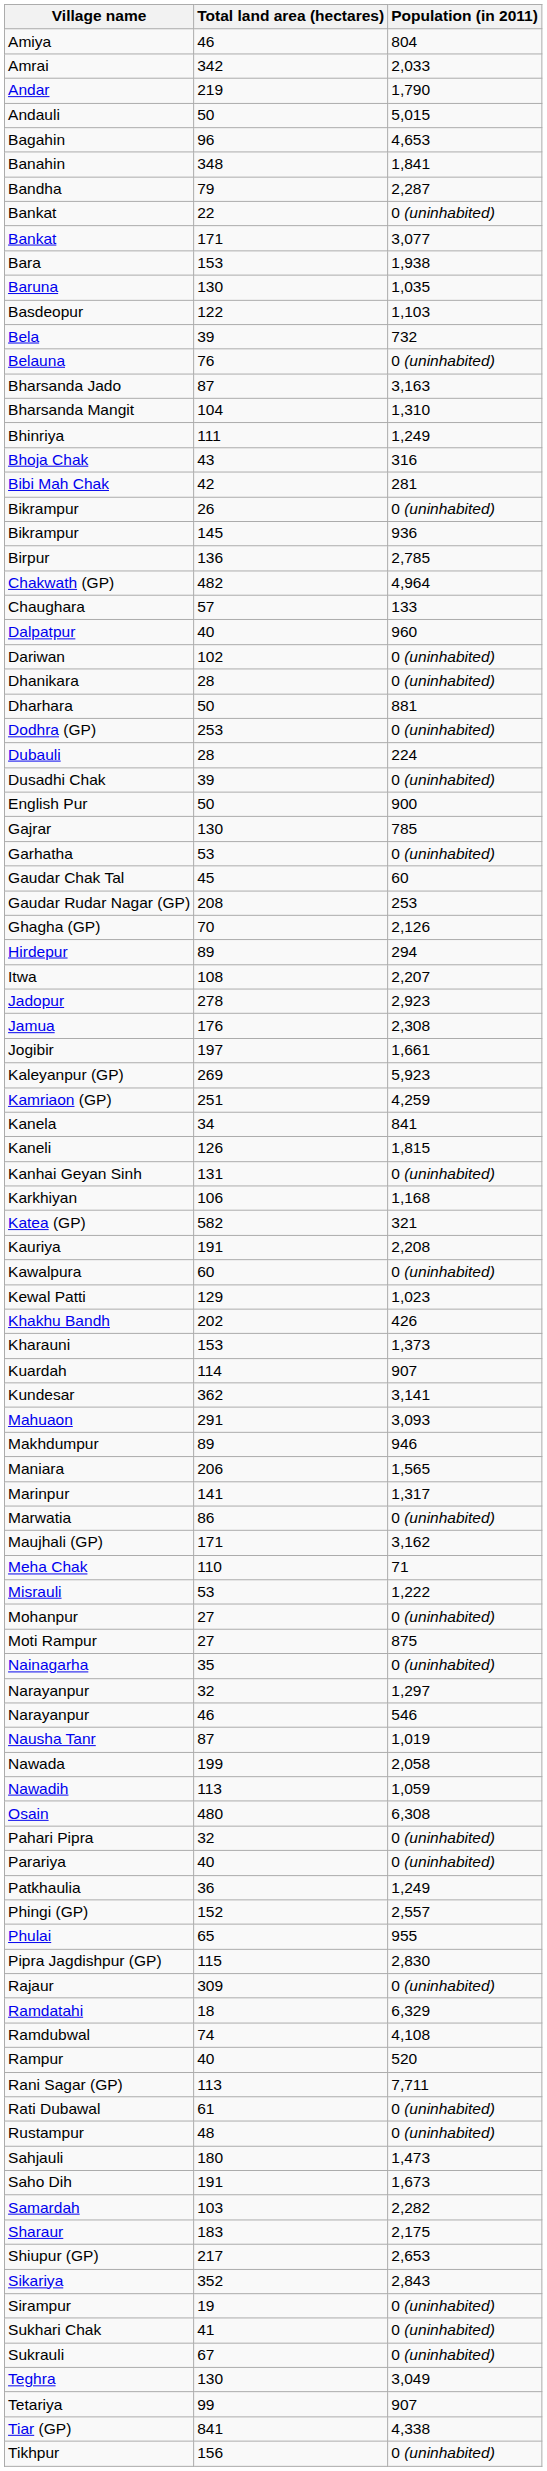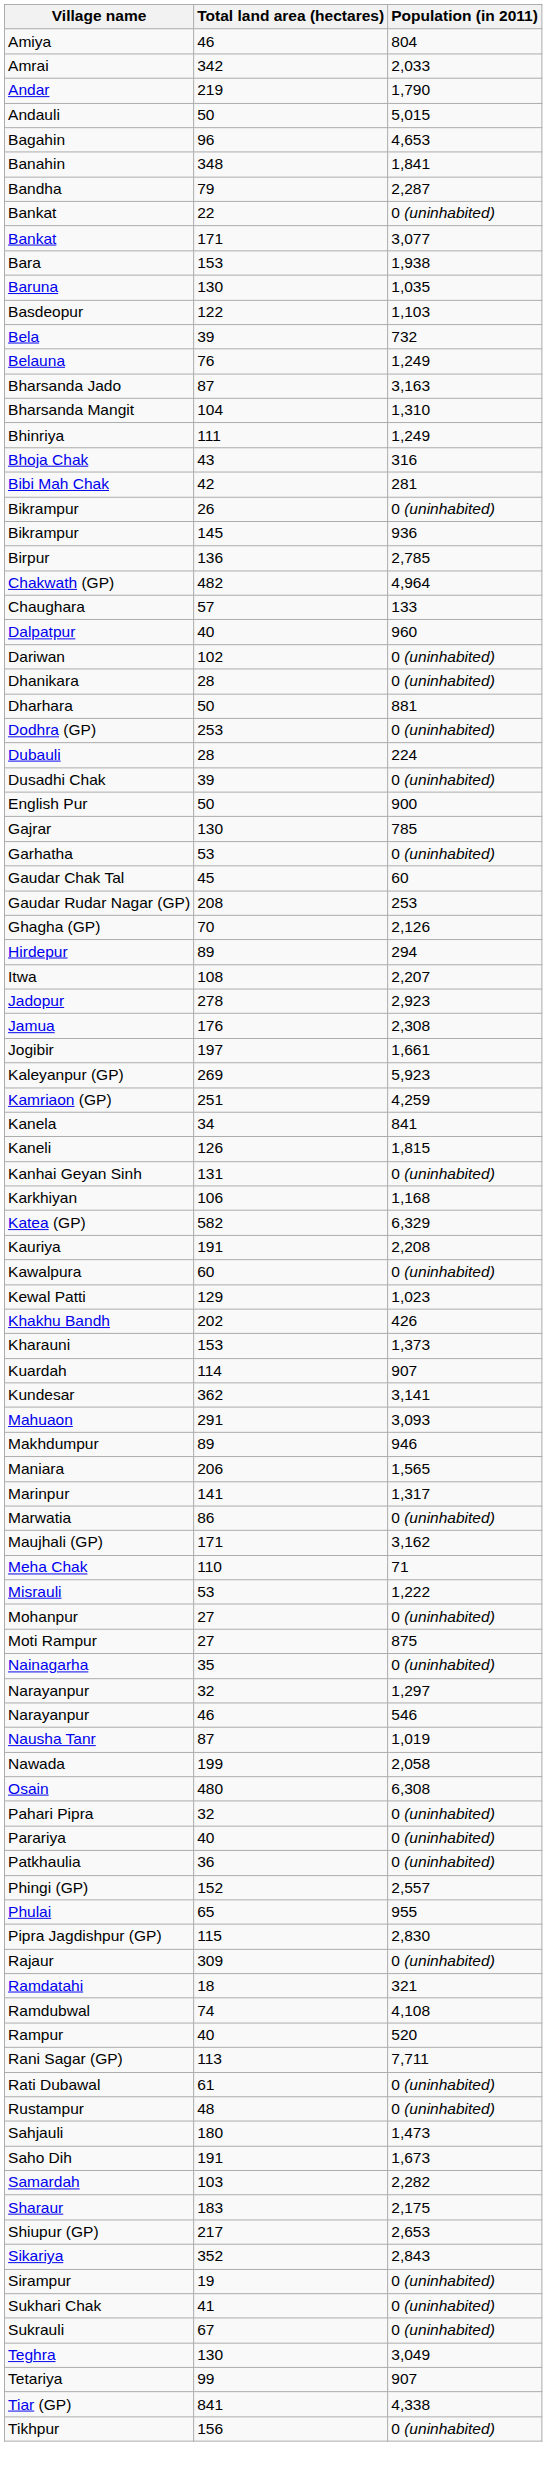 <table class="wikitable sortable">
 <tr>
 <th>Village name</th>
 <th>Total land area (hectares)</th>
 <th>Population (in 2011)</th>
 </tr>
 <tr>
 <td>Amiya</td>
 <td>46</td>
 <td>804</td>
 </tr>
 <tr>
 <td>Amrai</td>
 <td>342</td>
 <td>2,033</td>
 </tr>
 <tr>
 <td><a href='#'>Andar</a></td>
 <td>219</td>
 <td>1,790</td>
 </tr>
 <tr>
 <td>Andauli</td>
 <td>50</td>
 <td>5,015</td>
 </tr>
 <tr>
 <td>Bagahin</td>
 <td>96</td>
 <td>4,653</td>
 </tr>
 <tr>
 <td>Banahin</td>
 <td>348</td>
 <td>1,841</td>
 </tr>
 <tr>
 <td>Bandha</td>
 <td>79</td>
 <td>2,287</td>
 </tr>
 <tr>
 <td>Bankat</td>
 <td>22</td>
 <td>0 <em>(uninhabited)</em></td>
 </tr>
 <tr>
 <td><a href='#'>Bankat</a></td>
 <td>171</td>
 <td>3,077</td>
 </tr>
 <tr>
 <td>Bara</td>
 <td>153</td>
 <td>1,938</td>
 </tr>
 <tr>
 <td><a href='#'>Baruna</a></td>
 <td>130</td>
 <td>1,035</td>
 </tr>
 <tr>
 <td>Basdeopur</td>
 <td>122</td>
 <td>1,103</td>
 </tr>
 <tr>
 <td><a href='#'>Bela</a></td>
 <td>39</td>
 <td>732</td>
 </tr>
 <tr>
 <td><a href='#'>Belauna</a></td>
 <td>76</td>
-<td>0 <em>(uninhabited)</em></td>
+<td>1,249</td>
 </tr>
 <tr>
 <td>Bharsanda Jado</td>
 <td>87</td>
 <td>3,163</td>
 </tr>
 <tr>
 <td>Bharsanda Mangit</td>
 <td>104</td>
 <td>1,310</td>
 </tr>
 <tr>
 <td>Bhinriya</td>
 <td>111</td>
 <td>1,249</td>
 </tr>
 <tr>
 <td><a href='#'>Bhoja Chak</a></td>
 <td>43</td>
 <td>316</td>
 </tr>
 <tr>
 <td><a href='#'>Bibi Mah Chak</a></td>
 <td>42</td>
 <td>281</td>
 </tr>
 <tr>
 <td>Bikrampur</td>
 <td>26</td>
 <td>0 <em>(uninhabited)</em></td>
 </tr>
 <tr>
 <td>Bikrampur</td>
 <td>145</td>
 <td>936</td>
 </tr>
 <tr>
 <td>Birpur</td>
 <td>136</td>
 <td>2,785</td>
 </tr>
 <tr>
 <td><a href='#'>Chakwath</a> (GP)</td>
 <td>482</td>
 <td>4,964</td>
 </tr>
 <tr>
 <td>Chaughara</td>
 <td>57</td>
 <td>133</td>
 </tr>
 <tr>
 <td><a href='#'>Dalpatpur</a></td>
 <td>40</td>
 <td>960</td>
 </tr>
 <tr>
 <td>Dariwan</td>
 <td>102</td>
 <td>0 <em>(uninhabited)</em></td>
 </tr>
 <tr>
 <td>Dhanikara</td>
 <td>28</td>
 <td>0 <em>(uninhabited)</em></td>
 </tr>
 <tr>
 <td>Dharhara</td>
 <td>50</td>
 <td>881</td>
 </tr>
 <tr>
 <td><a href='#'>Dodhra</a> (GP)</td>
 <td>253</td>
 <td>0 <em>(uninhabited)</em></td>
 </tr>
 <tr>
 <td><a href='#'>Dubauli</a></td>
 <td>28</td>
 <td>224</td>
 </tr>
 <tr>
 <td>Dusadhi Chak</td>
 <td>39</td>
 <td>0 <em>(uninhabited)</em></td>
 </tr>
 <tr>
 <td>English Pur</td>
 <td>50</td>
 <td>900</td>
 </tr>
 <tr>
 <td>Gajrar</td>
 <td>130</td>
 <td>785</td>
 </tr>
 <tr>
 <td>Garhatha</td>
 <td>53</td>
 <td>0 <em>(uninhabited)</em></td>
 </tr>
 <tr>
 <td>Gaudar Chak Tal</td>
 <td>45</td>
 <td>60</td>
 </tr>
 <tr>
 <td>Gaudar Rudar Nagar (GP)</td>
 <td>208</td>
 <td>253</td>
 </tr>
 <tr>
 <td>Ghagha (GP)</td>
 <td>70</td>
 <td>2,126</td>
 </tr>
 <tr>
 <td><a href='#'>Hirdepur</a></td>
 <td>89</td>
 <td>294</td>
 </tr>
 <tr>
 <td>Itwa</td>
 <td>108</td>
 <td>2,207</td>
 </tr>
 <tr>
 <td><a href='#'>Jadopur</a></td>
 <td>278</td>
 <td>2,923</td>
 </tr>
 <tr>
 <td><a href='#'>Jamua</a></td>
 <td>176</td>
 <td>2,308</td>
 </tr>
 <tr>
 <td>Jogibir</td>
 <td>197</td>
 <td>1,661</td>
 </tr>
 <tr>
 <td>Kaleyanpur (GP)</td>
 <td>269</td>
 <td>5,923</td>
 </tr>
 <tr>
 <td><a href='#'>Kamriaon</a> (GP)</td>
 <td>251</td>
 <td>4,259</td>
 </tr>
 <tr>
 <td>Kanela</td>
 <td>34</td>
 <td>841</td>
 </tr>
 <tr>
 <td>Kaneli</td>
 <td>126</td>
 <td>1,815</td>
 </tr>
 <tr>
 <td>Kanhai Geyan Sinh</td>
 <td>131</td>
 <td>0 <em>(uninhabited)</em></td>
 </tr>
 <tr>
 <td>Karkhiyan</td>
 <td>106</td>
 <td>1,168</td>
 </tr>
 <tr>
 <td><a href='#'>Katea</a> (GP)</td>
 <td>582</td>
-<td>321</td>
+<td>6,329</td>
 </tr>
 <tr>
 <td>Kauriya</td>
 <td>191</td>
 <td>2,208</td>
 </tr>
 <tr>
 <td>Kawalpura</td>
 <td>60</td>
 <td>0 <em>(uninhabited)</em></td>
 </tr>
 <tr>
 <td>Kewal Patti</td>
 <td>129</td>
 <td>1,023</td>
 </tr>
 <tr>
 <td><a href='#'>Khakhu Bandh</a></td>
 <td>202</td>
 <td>426</td>
 </tr>
 <tr>
 <td>Kharauni</td>
 <td>153</td>
 <td>1,373</td>
 </tr>
 <tr>
 <td>Kuardah</td>
 <td>114</td>
 <td>907</td>
 </tr>
 <tr>
 <td>Kundesar</td>
 <td>362</td>
 <td>3,141</td>
 </tr>
 <tr>
 <td><a href='#'>Mahuaon</a></td>
 <td>291</td>
 <td>3,093</td>
 </tr>
 <tr>
 <td>Makhdumpur</td>
 <td>89</td>
 <td>946</td>
 </tr>
 <tr>
 <td>Maniara</td>
 <td>206</td>
 <td>1,565</td>
 </tr>
 <tr>
 <td>Marinpur</td>
 <td>141</td>
 <td>1,317</td>
 </tr>
 <tr>
 <td>Marwatia</td>
 <td>86</td>
 <td>0 <em>(uninhabited)</em></td>
 </tr>
 <tr>
 <td>Maujhali (GP)</td>
 <td>171</td>
 <td>3,162</td>
 </tr>
 <tr>
 <td><a href='#'>Meha Chak</a></td>
 <td>110</td>
 <td>71</td>
 </tr>
 <tr>
 <td><a href='#'>Misrauli</a></td>
 <td>53</td>
 <td>1,222</td>
 </tr>
 <tr>
 <td>Mohanpur</td>
 <td>27</td>
 <td>0 <em>(uninhabited)</em></td>
 </tr>
 <tr>
 <td>Moti Rampur</td>
 <td>27</td>
 <td>875</td>
 </tr>
 <tr>
 <td><a href='#'>Nainagarha</a></td>
 <td>35</td>
 <td>0 <em>(uninhabited)</em></td>
 </tr>
 <tr>
 <td>Narayanpur</td>
 <td>32</td>
 <td>1,297</td>
 </tr>
 <tr>
 <td>Narayanpur</td>
 <td>46</td>
 <td>546</td>
 </tr>
 <tr>
 <td><a href='#'>Nausha Tanr</a></td>
 <td>87</td>
 <td>1,019</td>
 </tr>
 <tr>
 <td>Nawada</td>
 <td>199</td>
 <td>2,058</td>
 </tr>
 <tr>
-<td><a href='#'>Nawadih</a></td>
-<td>113</td>
-<td>1,059</td>
-</tr>
-<tr>
 <td><a href='#'>Osain</a></td>
 <td>480</td>
 <td>6,308</td>
 </tr>
 <tr>
 <td>Pahari Pipra</td>
 <td>32</td>
 <td>0 <em>(uninhabited)</em></td>
 </tr>
 <tr>
 <td>Parariya</td>
 <td>40</td>
 <td>0 <em>(uninhabited)</em></td>
 </tr>
 <tr>
 <td>Patkhaulia</td>
 <td>36</td>
-<td>1,249</td>
+<td>0 <em>(uninhabited)</em></td>
 </tr>
 <tr>
 <td>Phingi (GP)</td>
 <td>152</td>
 <td>2,557</td>
 </tr>
 <tr>
 <td><a href='#'>Phulai</a></td>
 <td>65</td>
 <td>955</td>
 </tr>
 <tr>
 <td>Pipra Jagdishpur (GP)</td>
 <td>115</td>
 <td>2,830</td>
 </tr>
 <tr>
 <td>Rajaur</td>
 <td>309</td>
 <td>0 <em>(uninhabited)</em></td>
 </tr>
 <tr>
 <td><a href='#'>Ramdatahi</a></td>
 <td>18</td>
-<td>6,329</td>
+<td>321</td>
 </tr>
 <tr>
 <td>Ramdubwal</td>
 <td>74</td>
 <td>4,108</td>
 </tr>
 <tr>
 <td>Rampur</td>
 <td>40</td>
 <td>520</td>
 </tr>
 <tr>
 <td>Rani Sagar (GP)</td>
 <td>113</td>
 <td>7,711</td>
 </tr>
 <tr>
 <td>Rati Dubawal</td>
 <td>61</td>
 <td>0 <em>(uninhabited)</em></td>
 </tr>
 <tr>
 <td>Rustampur</td>
 <td>48</td>
 <td>0 <em>(uninhabited)</em></td>
 </tr>
 <tr>
 <td>Sahjauli</td>
 <td>180</td>
 <td>1,473</td>
 </tr>
 <tr>
 <td>Saho Dih</td>
 <td>191</td>
 <td>1,673</td>
 </tr>
 <tr>
 <td><a href='#'>Samardah</a></td>
 <td>103</td>
 <td>2,282</td>
 </tr>
 <tr>
 <td><a href='#'>Sharaur</a></td>
 <td>183</td>
 <td>2,175</td>
 </tr>
 <tr>
 <td>Shiupur (GP)</td>
 <td>217</td>
 <td>2,653</td>
 </tr>
 <tr>
 <td><a href='#'>Sikariya</a></td>
 <td>352</td>
 <td>2,843</td>
 </tr>
 <tr>
 <td>Sirampur</td>
 <td>19</td>
 <td>0 <em>(uninhabited)</em></td>
 </tr>
 <tr>
 <td>Sukhari Chak</td>
 <td>41</td>
 <td>0 <em>(uninhabited)</em></td>
 </tr>
 <tr>
 <td>Sukrauli</td>
 <td>67</td>
 <td>0 <em>(uninhabited)</em></td>
 </tr>
 <tr>
 <td><a href='#'>Teghra</a></td>
 <td>130</td>
 <td>3,049</td>
 </tr>
 <tr>
 <td>Tetariya</td>
 <td>99</td>
 <td>907</td>
 </tr>
 <tr>
 <td><a href='#'>Tiar</a> (GP)</td>
 <td>841</td>
 <td>4,338</td>
 </tr>
 <tr>
 <td>Tikhpur</td>
 <td>156</td>
 <td>0 <em>(uninhabited)</em></td>
 </tr>
 </table>
